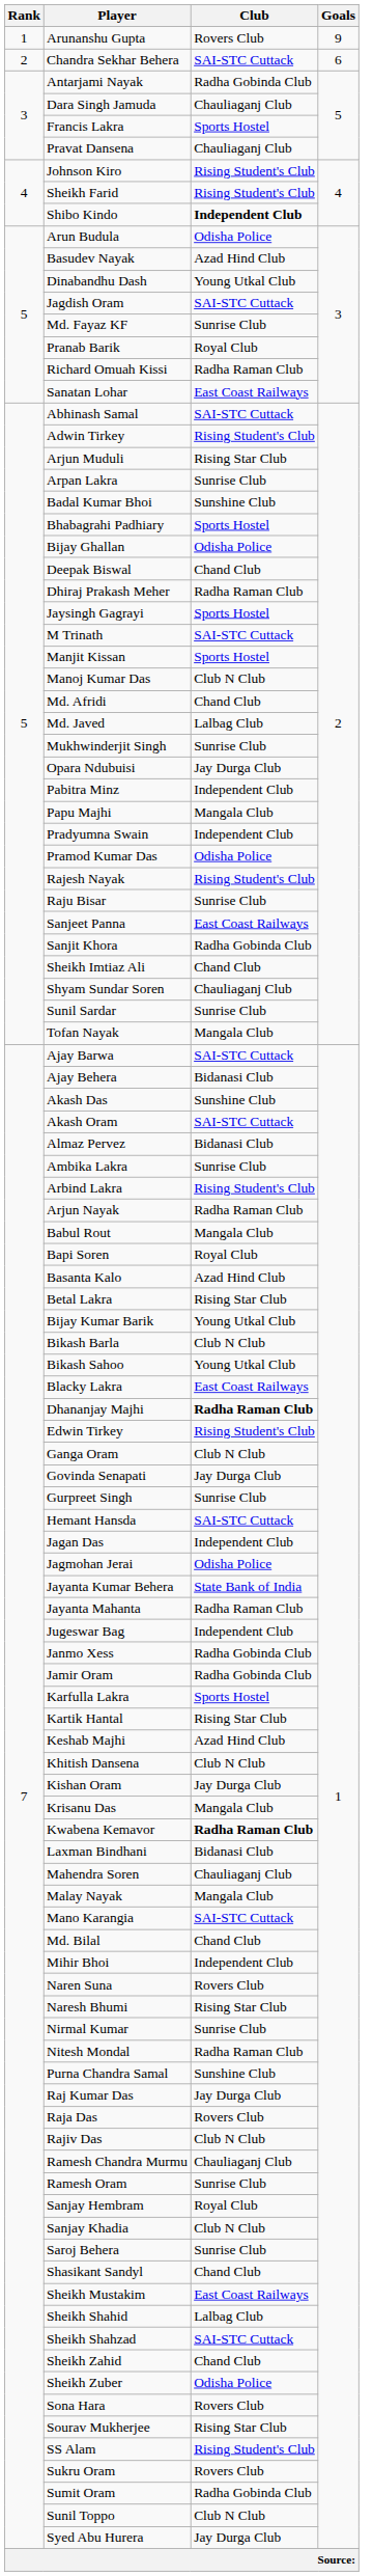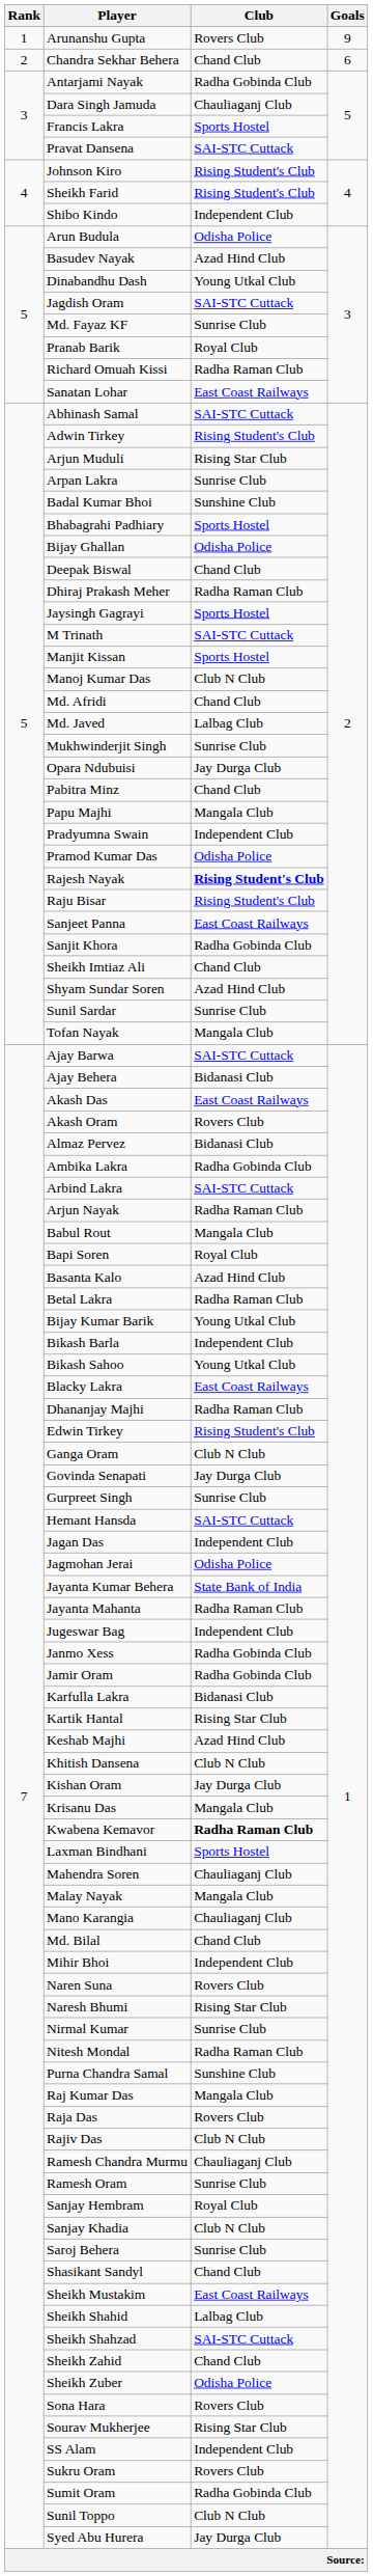 <table class="wikitable" style="text-align:center">
 <tr>
 <th>Rank</th>
 <th>Player</th>
 <th>Club</th>
 <th>Goals</th>
 </tr>
 <tr>
 <td rowspan="1">1</td>
 <td align="left">Arunanshu Gupta</td>
 <td align="left">Rovers Club</td>
 <td rowspan="1">9</td>
 </tr>
 <tr>
 <td rowspan="1">2</td>
 <td align="left">Chandra Sekhar Behera</td>
-<td align="left"><a href='#'>SAI-STC Cuttack</a></td>
+<td align="left">Chand Club</td>
 <td rowspan="1">6</td>
 </tr>
 <tr>
 <td rowspan="4">3</td>
 <td align="left">Antarjami Nayak</td>
 <td align="left">Radha Gobinda Club</td>
 <td rowspan="4">5</td>
 </tr>
 <tr>
 <td align="left">Dara Singh Jamuda</td>
 <td align="left">Chauliaganj Club</td>
 </tr>
 <tr>
 <td align="left">Francis Lakra</td>
 <td align="left"><a href='#'>Sports Hostel</a></td>
 </tr>
 <tr>
 <td align="left">Pravat Dansena</td>
-<td align="left">Chauliaganj Club</td>
+<td align="left"><a href='#'>SAI-STC Cuttack</a></td>
 </tr>
 <tr>
 <td rowspan="3">4</td>
 <td align="left">Johnson Kiro</td>
 <td align="left"><a href='#'>Rising Student's Club</a></td>
 <td rowspan="3">4</td>
 </tr>
 <tr>
 <td align="left">Sheikh Farid</td>
 <td align="left"><a href='#'>Rising Student's Club</a></td>
 </tr>
 <tr>
 <td align="left">Shibo Kindo</td>
-<td align="left"><strong>Independent Club</strong></td>
+<td align="left">Independent Club</td>
 </tr>
 <tr>
 <td rowspan="8">5</td>
 <td align="left">Arun Budula</td>
 <td align="left"><a href='#'>Odisha Police</a></td>
 <td rowspan="8">3</td>
 </tr>
 <tr>
 <td align="left">Basudev Nayak</td>
 <td align="left">Azad Hind Club</td>
 </tr>
 <tr>
 <td align="left">Dinabandhu Dash</td>
 <td align="left">Young Utkal Club</td>
 </tr>
 <tr>
 <td align="left">Jagdish Oram</td>
 <td align="left"><a href='#'>SAI-STC Cuttack</a></td>
 </tr>
 <tr>
 <td align="left">Md. Fayaz KF</td>
 <td align="left">Sunrise Club</td>
 </tr>
 <tr>
 <td align="left">Pranab Barik</td>
 <td align="left">Royal Club</td>
 </tr>
 <tr>
 <td align="left">Richard Omuah Kissi</td>
 <td align="left">Radha Raman Club</td>
 </tr>
 <tr>
 <td align="left">Sanatan Lohar</td>
 <td align="left"><a href='#'>East Coast Railways</a></td>
 </tr>
 <tr>
 <td rowspan="29">5</td>
 <td align="left">Abhinash Samal</td>
 <td align="left"><a href='#'>SAI-STC Cuttack</a></td>
 <td rowspan="29">2</td>
 </tr>
 <tr>
 <td align="left">Adwin Tirkey</td>
 <td align="left"><a href='#'>Rising Student's Club</a></td>
 </tr>
 <tr>
 <td align="left">Arjun Muduli</td>
 <td align="left">Rising Star Club</td>
 </tr>
 <tr>
 <td align="left">Arpan Lakra</td>
 <td align="left">Sunrise Club</td>
 </tr>
 <tr>
 <td align="left">Badal Kumar Bhoi</td>
 <td align="left">Sunshine Club</td>
 </tr>
 <tr>
 <td align="left">Bhabagrahi Padhiary</td>
 <td align="left"><a href='#'>Sports Hostel</a></td>
 </tr>
 <tr>
 <td align="left">Bijay Ghallan</td>
 <td align="left"><a href='#'>Odisha Police</a></td>
 </tr>
 <tr>
 <td align="left">Deepak Biswal</td>
 <td align="left">Chand Club</td>
 </tr>
 <tr>
 <td align="left">Dhiraj Prakash Meher</td>
 <td align="left">Radha Raman Club</td>
 </tr>
 <tr>
 <td align="left">Jaysingh Gagrayi</td>
 <td align="left"><a href='#'>Sports Hostel</a></td>
 </tr>
 <tr>
 <td align="left">M Trinath</td>
 <td align="left"><a href='#'>SAI-STC Cuttack</a></td>
 </tr>
 <tr>
 <td align="left">Manjit Kissan</td>
 <td align="left"><a href='#'>Sports Hostel</a></td>
 </tr>
 <tr>
 <td align="left">Manoj Kumar Das</td>
 <td align="left">Club N Club</td>
 </tr>
 <tr>
 <td align="left">Md. Afridi</td>
 <td align="left">Chand Club</td>
 </tr>
 <tr>
 <td align="left">Md. Javed</td>
 <td align="left">Lalbag Club</td>
 </tr>
 <tr>
 <td align="left">Mukhwinderjit Singh</td>
 <td align="left">Sunrise Club</td>
 </tr>
 <tr>
 <td align="left">Opara Ndubuisi</td>
 <td align="left">Jay Durga Club</td>
 </tr>
 <tr>
 <td align="left">Pabitra Minz</td>
-<td align="left">Independent Club</td>
+<td align="left">Chand Club</td>
 </tr>
 <tr>
 <td align="left">Papu Majhi</td>
 <td align="left">Mangala Club</td>
 </tr>
 <tr>
 <td align="left">Pradyumna Swain</td>
 <td align="left">Independent Club</td>
 </tr>
 <tr>
 <td align="left">Pramod Kumar Das</td>
 <td align="left"><a href='#'>Odisha Police</a></td>
 </tr>
 <tr>
 <td align="left">Rajesh Nayak</td>
-<td align="left"><a href='#'>Rising Student's Club</a></td>
+<td align="left"><strong><a href='#'>Rising Student's Club</a></strong></td>
 </tr>
 <tr>
 <td align="left">Raju Bisar</td>
-<td align="left">Sunrise Club</td>
+<td align="left"><a href='#'>Rising Student's Club</a></td>
 </tr>
 <tr>
 <td align="left">Sanjeet Panna</td>
 <td align="left"><a href='#'>East Coast Railways</a></td>
 </tr>
 <tr>
 <td align="left">Sanjit Khora</td>
 <td align="left">Radha Gobinda Club</td>
 </tr>
 <tr>
 <td align="left">Sheikh Imtiaz Ali</td>
 <td align="left">Chand Club</td>
 </tr>
 <tr>
 <td align="left">Shyam Sundar Soren</td>
-<td align="left">Chauliaganj Club</td>
+<td align="left">Azad Hind Club</td>
 </tr>
 <tr>
 <td align="left">Sunil Sardar</td>
 <td align="left">Sunrise Club</td>
 </tr>
 <tr>
 <td align="left">Tofan Nayak</td>
 <td align="left">Mangala Club</td>
 </tr>
 <tr>
 <td rowspan="68">7</td>
 <td align="left">Ajay Barwa</td>
 <td align="left"><a href='#'>SAI-STC Cuttack</a></td>
 <td rowspan="68">1</td>
 </tr>
 <tr>
 <td align="left">Ajay Behera</td>
 <td align="left">Bidanasi Club</td>
 </tr>
 <tr>
 <td align="left">Akash Das</td>
-<td align="left">Sunshine Club</td>
+<td align="left"><a href='#'>East Coast Railways</a></td>
 </tr>
 <tr>
 <td align="left">Akash Oram</td>
-<td align="left"><a href='#'>SAI-STC Cuttack</a></td>
+<td align="left">Rovers Club</td>
 </tr>
 <tr>
 <td align="left">Almaz Pervez</td>
 <td align="left">Bidanasi Club</td>
 </tr>
 <tr>
 <td align="left">Ambika Lakra</td>
-<td align="left">Sunrise Club</td>
+<td align="left">Radha Gobinda Club</td>
 </tr>
 <tr>
 <td align="left">Arbind Lakra</td>
-<td align="left"><a href='#'>Rising Student's Club</a></td>
+<td align="left"><a href='#'>SAI-STC Cuttack</a></td>
 </tr>
 <tr>
 <td align="left">Arjun Nayak</td>
 <td align="left">Radha Raman Club</td>
 </tr>
 <tr>
 <td align="left">Babul Rout</td>
 <td align="left">Mangala Club</td>
 </tr>
 <tr>
 <td align="left">Bapi Soren</td>
 <td align="left">Royal Club</td>
 </tr>
 <tr>
 <td align="left">Basanta Kalo</td>
 <td align="left">Azad Hind Club</td>
 </tr>
 <tr>
 <td align="left">Betal Lakra</td>
-<td align="left">Rising Star Club</td>
+<td align="left">Radha Raman Club</td>
 </tr>
 <tr>
 <td align="left">Bijay Kumar Barik</td>
 <td align="left">Young Utkal Club</td>
 </tr>
 <tr>
 <td align="left">Bikash Barla</td>
-<td align="left">Club N Club</td>
+<td align="left">Independent Club</td>
 </tr>
 <tr>
 <td align="left">Bikash Sahoo</td>
 <td align="left">Young Utkal Club</td>
 </tr>
 <tr>
 <td align="left">Blacky Lakra</td>
 <td align="left"><a href='#'>East Coast Railways</a></td>
 </tr>
 <tr>
 <td align="left">Dhananjay Majhi</td>
-<td align="left"><strong>Radha Raman Club</strong></td>
+<td align="left">Radha Raman Club</td>
 </tr>
 <tr>
 <td align="left">Edwin Tirkey</td>
 <td align="left"><a href='#'>Rising Student's Club</a></td>
 </tr>
 <tr>
 <td align="left">Ganga Oram</td>
 <td align="left">Club N Club</td>
 </tr>
 <tr>
 <td align="left">Govinda Senapati</td>
 <td align="left">Jay Durga Club</td>
 </tr>
 <tr>
 <td align="left">Gurpreet Singh</td>
 <td align="left">Sunrise Club</td>
 </tr>
 <tr>
 <td align="left">Hemant Hansda</td>
 <td align="left"><a href='#'>SAI-STC Cuttack</a></td>
 </tr>
 <tr>
 <td align="left">Jagan Das</td>
 <td align="left">Independent Club</td>
 </tr>
 <tr>
 <td align="left">Jagmohan Jerai</td>
 <td align="left"><a href='#'>Odisha Police</a></td>
 </tr>
 <tr>
 <td align="left">Jayanta Kumar Behera</td>
 <td align="left"><a href='#'>State Bank of India</a></td>
 </tr>
 <tr>
 <td align="left">Jayanta Mahanta</td>
 <td align="left">Radha Raman Club</td>
 </tr>
 <tr>
 <td align="left">Jugeswar Bag</td>
 <td align="left">Independent Club</td>
 </tr>
 <tr>
 <td align="left">Janmo Xess</td>
 <td align="left">Radha Gobinda Club</td>
 </tr>
 <tr>
 <td align="left">Jamir Oram</td>
 <td align="left">Radha Gobinda Club</td>
 </tr>
 <tr>
 <td align="left">Karfulla Lakra</td>
-<td align="left"><a href='#'>Sports Hostel</a></td>
+<td align="left">Bidanasi Club</td>
 </tr>
 <tr>
 <td align="left">Kartik Hantal</td>
 <td align="left">Rising Star Club</td>
 </tr>
 <tr>
 <td align="left">Keshab Majhi</td>
 <td align="left">Azad Hind Club</td>
 </tr>
 <tr>
 <td align="left">Khitish Dansena</td>
 <td align="left">Club N Club</td>
 </tr>
 <tr>
 <td align="left">Kishan Oram</td>
 <td align="left">Jay Durga Club</td>
 </tr>
 <tr>
 <td align="left">Krisanu Das</td>
 <td align="left">Mangala Club</td>
 </tr>
 <tr>
 <td align="left">Kwabena Kemavor</td>
 <td align="left"><strong>Radha Raman Club</strong></td>
 </tr>
 <tr>
 <td align="left">Laxman Bindhani</td>
-<td align="left">Bidanasi Club</td>
+<td align="left"><a href='#'>Sports Hostel</a></td>
 </tr>
 <tr>
 <td align="left">Mahendra Soren</td>
 <td align="left">Chauliaganj Club</td>
 </tr>
 <tr>
 <td align="left">Malay Nayak</td>
 <td align="left">Mangala Club</td>
 </tr>
 <tr>
 <td align="left">Mano Karangia</td>
-<td align="left"><a href='#'>SAI-STC Cuttack</a></td>
+<td align="left">Chauliaganj Club</td>
 </tr>
 <tr>
 <td align="left">Md. Bilal</td>
 <td align="left">Chand Club</td>
 </tr>
 <tr>
 <td align="left">Mihir Bhoi</td>
 <td align="left">Independent Club</td>
 </tr>
 <tr>
 <td align="left">Naren Suna</td>
 <td align="left">Rovers Club</td>
 </tr>
 <tr>
 <td align="left">Naresh Bhumi</td>
 <td align="left">Rising Star Club</td>
 </tr>
 <tr>
 <td align="left">Nirmal Kumar</td>
 <td align="left">Sunrise Club</td>
 </tr>
 <tr>
 <td align="left">Nitesh Mondal</td>
 <td align="left">Radha Raman Club</td>
 </tr>
 <tr>
 <td align="left">Purna Chandra Samal</td>
 <td align="left">Sunshine Club</td>
 </tr>
 <tr>
 <td align="left">Raj Kumar Das</td>
-<td align="left">Jay Durga Club</td>
+<td align="left">Mangala Club</td>
 </tr>
 <tr>
 <td align="left">Raja Das</td>
 <td align="left">Rovers Club</td>
 </tr>
 <tr>
 <td align="left">Rajiv Das</td>
 <td align="left">Club N Club</td>
 </tr>
 <tr>
 <td align="left">Ramesh Chandra Murmu</td>
 <td align="left">Chauliaganj Club</td>
 </tr>
 <tr>
 <td align="left">Ramesh Oram</td>
 <td align="left">Sunrise Club</td>
 </tr>
 <tr>
 <td align="left">Sanjay Hembram</td>
 <td align="left">Royal Club</td>
 </tr>
 <tr>
 <td align="left">Sanjay Khadia</td>
 <td align="left">Club N Club</td>
 </tr>
 <tr>
 <td align="left">Saroj Behera</td>
 <td align="left">Sunrise Club</td>
 </tr>
 <tr>
 <td align="left">Shasikant Sandyl</td>
 <td align="left">Chand Club</td>
 </tr>
 <tr>
 <td align="left">Sheikh Mustakim</td>
 <td align="left"><a href='#'>East Coast Railways</a></td>
 </tr>
 <tr>
 <td align="left">Sheikh Shahid</td>
 <td align="left">Lalbag Club</td>
 </tr>
 <tr>
 <td align="left">Sheikh Shahzad</td>
 <td align="left"><a href='#'>SAI-STC Cuttack</a></td>
 </tr>
 <tr>
 <td align="left">Sheikh Zahid</td>
 <td align="left">Chand Club</td>
 </tr>
 <tr>
 <td align="left">Sheikh Zuber</td>
 <td align="left"><a href='#'>Odisha Police</a></td>
 </tr>
 <tr>
 <td align="left">Sona Hara</td>
 <td align="left">Rovers Club</td>
 </tr>
 <tr>
 <td align="left">Sourav Mukherjee</td>
 <td align="left">Rising Star Club</td>
 </tr>
 <tr>
 <td align="left">SS Alam</td>
-<td align="left"><a href='#'>Rising Student's Club</a></td>
+<td align="left">Independent Club</td>
 </tr>
 <tr>
 <td align="left">Sukru Oram</td>
 <td align="left">Rovers Club</td>
 </tr>
 <tr>
 <td align="left">Sumit Oram</td>
 <td align="left">Radha Gobinda Club</td>
 </tr>
 <tr>
 <td align="left">Sunil Toppo</td>
 <td align="left">Club N Club</td>
 </tr>
 <tr>
 <td align="left">Syed Abu Hurera</td>
 <td align="left">Jay Durga Club</td>
 </tr>
 <tr>
 <th colspan="4" style="text-align:right;"><small>Source:</small></th>
 </tr>
 </table>
